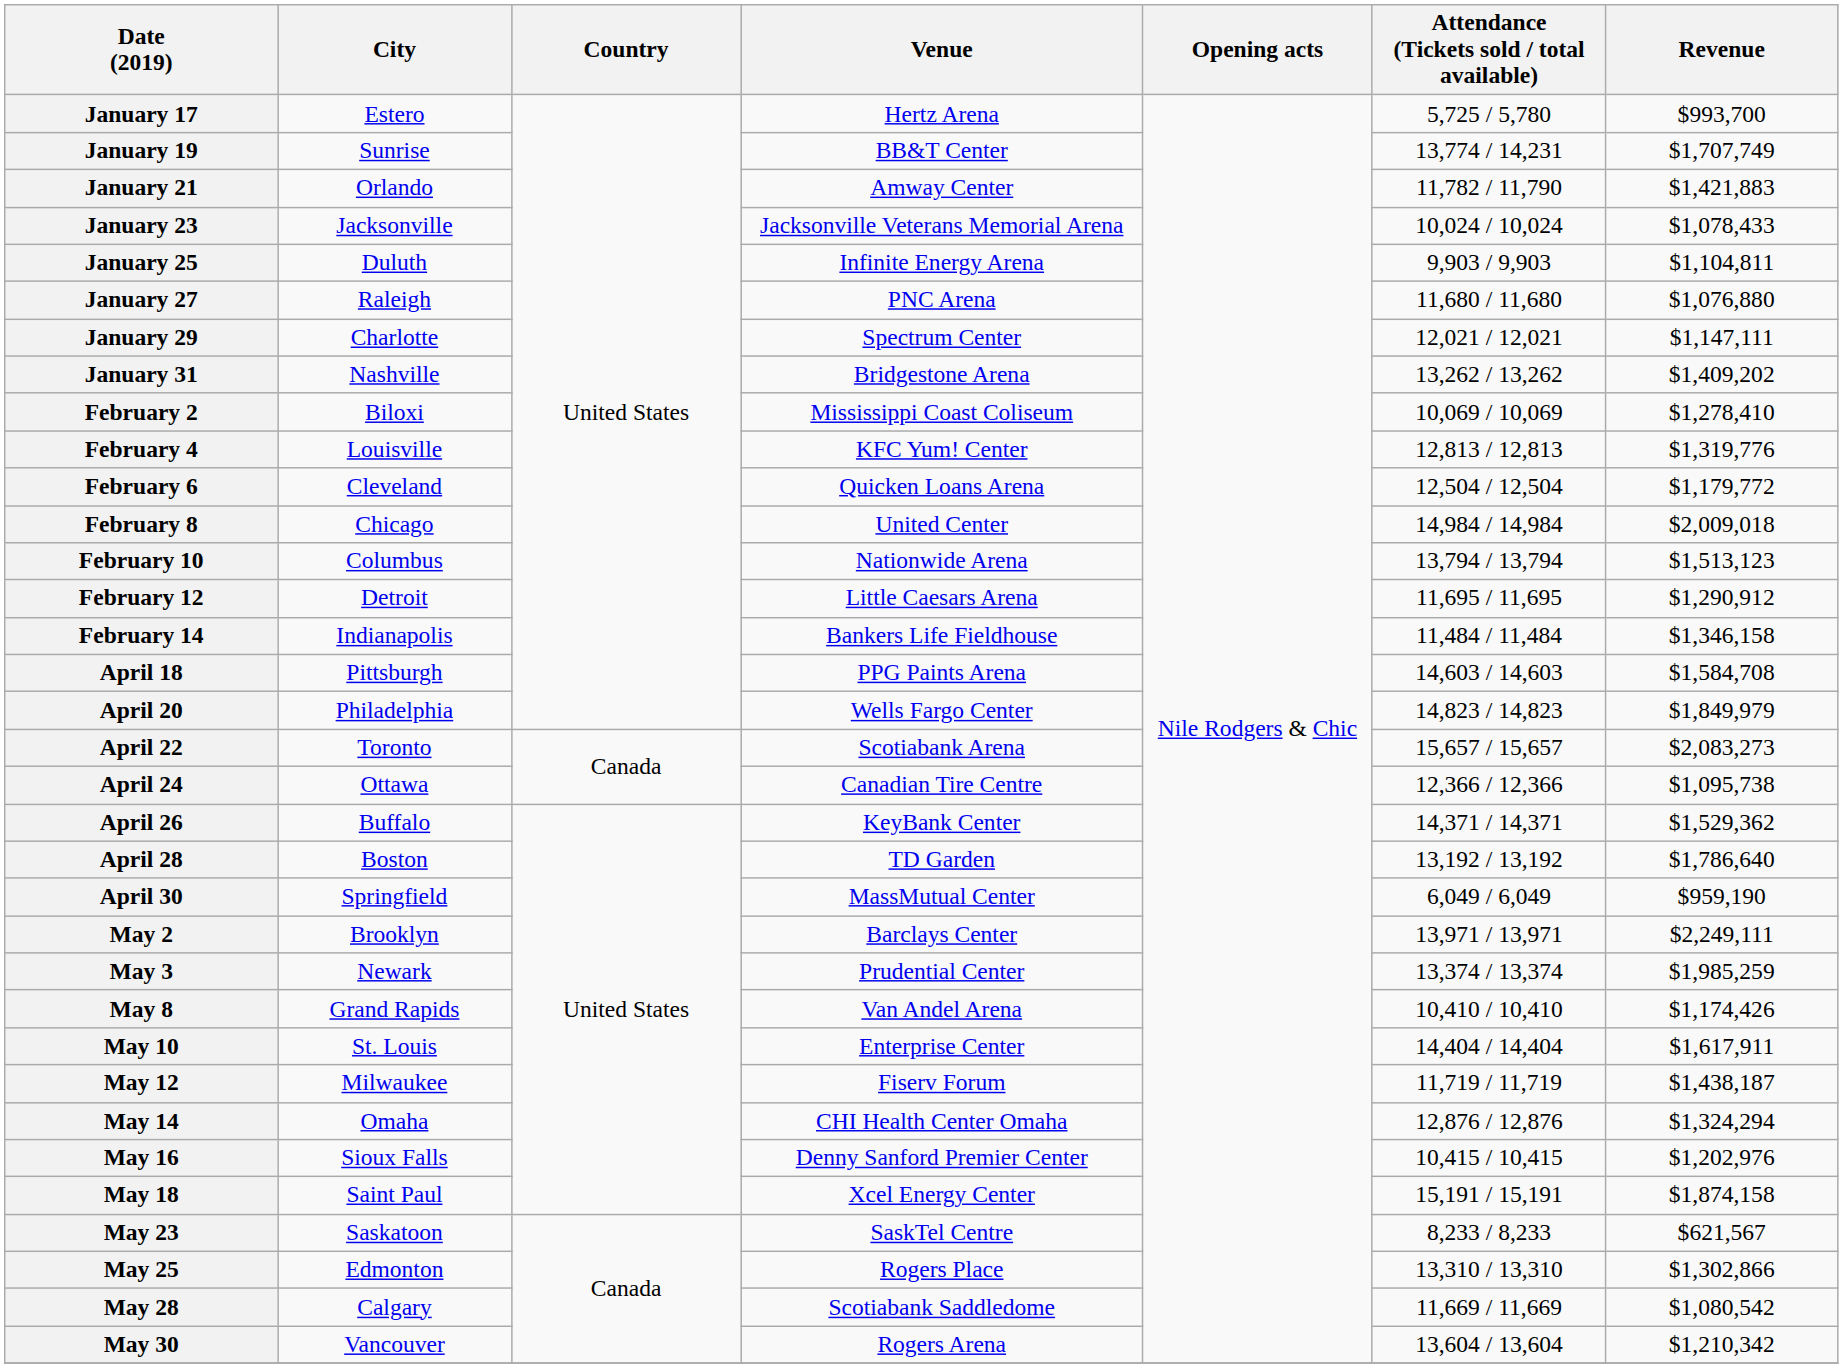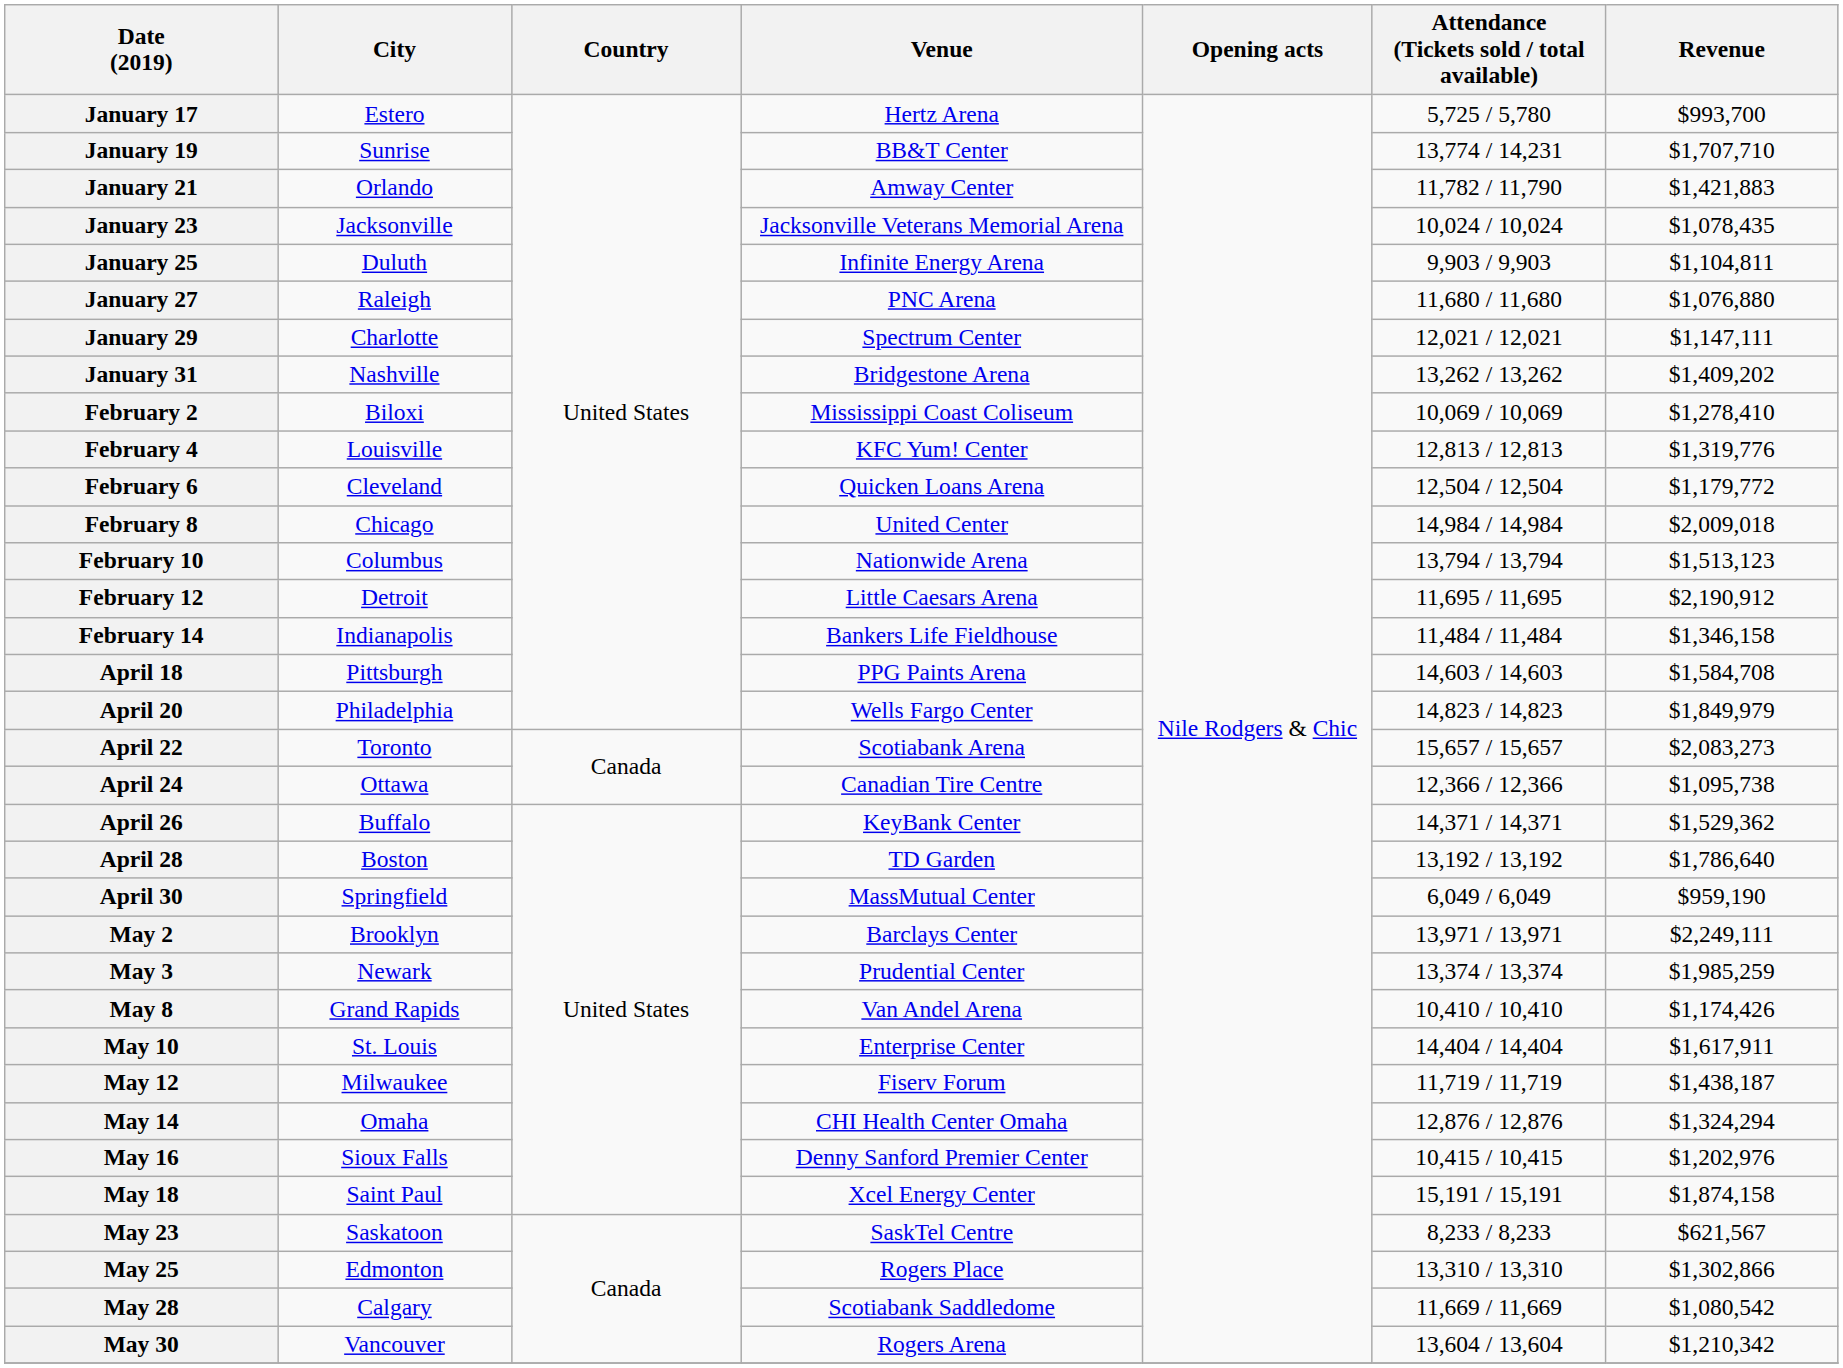 <table class="wikitable plainrowheaders" style="text-align:center;">
 <tr>
 <th scope="col" style="width:12em;">Date<br>(2019)</th>
 <th scope="col" style="width:10em;">City</th>
 <th scope="col" style="width:10em;">Country</th>
 <th scope="col" style="width:18em;">Venue</th>
 <th scope="col" style="width:10em;">Opening acts</th>
 <th scope="col" style="width:10em;">Attendance<br>(Tickets sold / total available)</th>
 <th scope="col" style="width:10em;">Revenue</th>
 </tr>
 <tr>
 <th scope="row">January 17</th>
 <td><a href='#'>Estero</a></td>
 <td rowspan="17">United States</td>
 <td><a href='#'>Hertz Arena</a></td>
 <td rowspan="34"><a href='#'>Nile Rodgers</a> & <a href='#'>Chic</a></td>
 <td>5,725 / 5,780</td>
 <td>$993,700</td>
 </tr>
 <tr>
 <th scope="row">January 19</th>
 <td><a href='#'>Sunrise</a></td>
 <td><a href='#'>BB&T Center</a></td>
 <td>13,774 / 14,231</td>
-<td>$1,707,749</td>
+<td>$1,707,710</td>
 </tr>
 <tr>
 <th scope="row">January 21</th>
 <td><a href='#'>Orlando</a></td>
 <td><a href='#'>Amway Center</a></td>
 <td>11,782 / 11,790</td>
 <td>$1,421,883</td>
 </tr>
 <tr>
 <th scope="row">January 23</th>
 <td><a href='#'>Jacksonville</a></td>
 <td><a href='#'>Jacksonville Veterans Memorial Arena</a></td>
 <td>10,024 / 10,024</td>
-<td>$1,078,433</td>
+<td>$1,078,435</td>
 </tr>
 <tr>
 <th scope="row">January 25</th>
 <td><a href='#'>Duluth</a></td>
 <td><a href='#'>Infinite Energy Arena</a></td>
 <td>9,903 / 9,903</td>
 <td>$1,104,811</td>
 </tr>
 <tr>
 <th scope="row">January 27</th>
 <td><a href='#'>Raleigh</a></td>
 <td><a href='#'>PNC Arena</a></td>
 <td>11,680 / 11,680</td>
 <td>$1,076,880</td>
 </tr>
 <tr>
 <th scope="row">January 29</th>
 <td><a href='#'>Charlotte</a></td>
 <td><a href='#'>Spectrum Center</a></td>
 <td>12,021 / 12,021</td>
 <td>$1,147,111</td>
 </tr>
 <tr>
 <th scope="row">January 31</th>
 <td><a href='#'>Nashville</a></td>
 <td><a href='#'>Bridgestone Arena</a></td>
 <td>13,262 / 13,262</td>
 <td>$1,409,202</td>
 </tr>
 <tr>
 <th scope="row">February 2</th>
 <td><a href='#'>Biloxi</a></td>
 <td><a href='#'>Mississippi Coast Coliseum</a></td>
 <td>10,069 / 10,069</td>
 <td>$1,278,410</td>
 </tr>
 <tr>
 <th scope="row">February 4</th>
 <td><a href='#'>Louisville</a></td>
 <td><a href='#'>KFC Yum! Center</a></td>
 <td>12,813 / 12,813</td>
 <td>$1,319,776</td>
 </tr>
 <tr>
 <th scope="row">February 6</th>
 <td><a href='#'>Cleveland</a></td>
 <td><a href='#'>Quicken Loans Arena</a></td>
 <td>12,504 / 12,504</td>
 <td>$1,179,772</td>
 </tr>
 <tr>
 <th scope="row">February 8</th>
 <td><a href='#'>Chicago</a></td>
 <td><a href='#'>United Center</a></td>
 <td>14,984 / 14,984</td>
 <td>$2,009,018</td>
 </tr>
 <tr>
 <th scope="row">February 10</th>
 <td><a href='#'>Columbus</a></td>
 <td><a href='#'>Nationwide Arena</a></td>
 <td>13,794 / 13,794</td>
 <td>$1,513,123</td>
 </tr>
 <tr>
 <th scope="row">February 12</th>
 <td><a href='#'>Detroit</a></td>
 <td><a href='#'>Little Caesars Arena</a></td>
 <td>11,695 / 11,695</td>
-<td>$1,290,912</td>
+<td>$2,190,912</td>
 </tr>
 <tr>
 <th scope="row">February 14</th>
 <td><a href='#'>Indianapolis</a></td>
 <td><a href='#'>Bankers Life Fieldhouse</a></td>
 <td>11,484 / 11,484</td>
 <td>$1,346,158</td>
 </tr>
 <tr>
 <th scope="row">April 18</th>
 <td><a href='#'>Pittsburgh</a></td>
 <td><a href='#'>PPG Paints Arena</a></td>
 <td>14,603 / 14,603</td>
 <td>$1,584,708</td>
 </tr>
 <tr>
 <th scope="row">April 20</th>
 <td><a href='#'>Philadelphia</a></td>
 <td><a href='#'>Wells Fargo Center</a></td>
 <td>14,823 / 14,823</td>
 <td>$1,849,979</td>
 </tr>
 <tr>
 <th scope="row">April 22</th>
 <td><a href='#'>Toronto</a></td>
 <td rowspan="2">Canada</td>
 <td><a href='#'>Scotiabank Arena</a></td>
 <td>15,657 / 15,657</td>
 <td>$2,083,273</td>
 </tr>
 <tr>
 <th scope="row">April 24</th>
 <td><a href='#'>Ottawa</a></td>
 <td><a href='#'>Canadian Tire Centre</a></td>
 <td>12,366 / 12,366</td>
 <td>$1,095,738</td>
 </tr>
 <tr>
 <th scope="row">April 26</th>
 <td><a href='#'>Buffalo</a></td>
 <td rowspan="11">United States</td>
 <td><a href='#'>KeyBank Center</a></td>
 <td>14,371 / 14,371</td>
 <td>$1,529,362</td>
 </tr>
 <tr>
 <th scope="row">April 28</th>
 <td><a href='#'>Boston</a></td>
 <td><a href='#'>TD Garden</a></td>
 <td>13,192 / 13,192</td>
 <td>$1,786,640</td>
 </tr>
 <tr>
 <th scope="row">April 30</th>
 <td><a href='#'>Springfield</a></td>
 <td><a href='#'>MassMutual Center</a></td>
 <td>6,049 / 6,049</td>
 <td>$959,190</td>
 </tr>
 <tr>
 <th scope="row">May 2</th>
 <td><a href='#'>Brooklyn</a></td>
 <td><a href='#'>Barclays Center</a></td>
 <td>13,971 / 13,971</td>
 <td>$2,249,111</td>
 </tr>
 <tr>
 <th scope="row">May 3</th>
 <td><a href='#'>Newark</a></td>
 <td><a href='#'>Prudential Center</a></td>
 <td>13,374 / 13,374</td>
 <td>$1,985,259</td>
 </tr>
 <tr>
 <th scope="row">May 8</th>
 <td><a href='#'>Grand Rapids</a></td>
 <td><a href='#'>Van Andel Arena</a></td>
 <td>10,410 / 10,410</td>
 <td>$1,174,426</td>
 </tr>
 <tr>
 <th scope="row">May 10</th>
 <td><a href='#'>St. Louis</a></td>
 <td><a href='#'>Enterprise Center</a></td>
 <td>14,404 / 14,404</td>
 <td>$1,617,911</td>
 </tr>
 <tr>
 <th scope="row">May 12</th>
 <td><a href='#'>Milwaukee</a></td>
 <td><a href='#'>Fiserv Forum</a></td>
 <td>11,719 / 11,719</td>
 <td>$1,438,187</td>
 </tr>
 <tr>
 <th scope="row">May 14</th>
 <td><a href='#'>Omaha</a></td>
 <td><a href='#'>CHI Health Center Omaha</a></td>
 <td>12,876 / 12,876</td>
 <td>$1,324,294</td>
 </tr>
 <tr>
 <th scope="row">May 16</th>
 <td><a href='#'>Sioux Falls</a></td>
 <td><a href='#'>Denny Sanford Premier Center</a></td>
 <td>10,415 / 10,415</td>
 <td>$1,202,976</td>
 </tr>
 <tr>
 <th scope="row">May 18</th>
 <td><a href='#'>Saint Paul</a></td>
 <td><a href='#'>Xcel Energy Center</a></td>
 <td>15,191 / 15,191</td>
 <td>$1,874,158</td>
 </tr>
 <tr>
 <th scope="row">May 23</th>
 <td><a href='#'>Saskatoon</a></td>
 <td rowspan="4">Canada</td>
 <td><a href='#'>SaskTel Centre</a></td>
 <td>8,233 / 8,233</td>
 <td>$621,567</td>
 </tr>
 <tr>
 <th scope="row">May 25</th>
 <td><a href='#'>Edmonton</a></td>
 <td><a href='#'>Rogers Place</a></td>
 <td>13,310 / 13,310</td>
 <td>$1,302,866</td>
 </tr>
 <tr>
 <th scope="row">May 28</th>
 <td><a href='#'>Calgary</a></td>
 <td><a href='#'>Scotiabank Saddledome</a></td>
 <td>11,669 / 11,669</td>
 <td>$1,080,542</td>
 </tr>
 <tr>
 <th scope="row">May 30</th>
 <td><a href='#'>Vancouver</a></td>
 <td><a href='#'>Rogers Arena</a></td>
 <td>13,604 / 13,604</td>
 <td>$1,210,342</td>
 </tr>
 <tr>
 </tr>
 </table>
